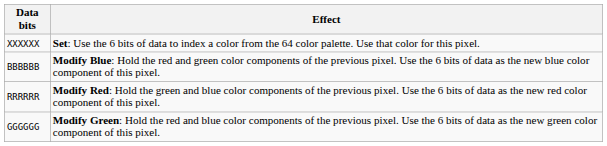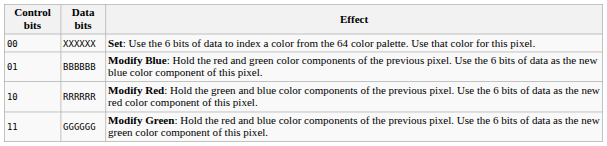 <table class="wikitable">
 <tr>
+<th>Control bits</th>
 <th>Data bits</th>
 <th>Effect</th>
 </tr>
 <tr>
+<td><code>00</code></td>
 <td><code>XXXXXX</code></td>
 <td><strong>Set</strong>: Use the 6 bits of data to index a color from the 64 color palette. Use that color for this pixel.</td>
 </tr>
 <tr>
+<td><code>01</code></td>
 <td><code>BBBBBB</code></td>
 <td><strong>Modify Blue</strong>: Hold the red and green color components of the previous pixel. Use the 6 bits of data as the new blue color component of this pixel.</td>
 </tr>
 <tr>
+<td><code>10</code></td>
 <td><code>RRRRRR</code></td>
 <td><strong>Modify Red</strong>: Hold the green and blue color components of the previous pixel. Use the 6 bits of data as the new red color component of this pixel.</td>
 </tr>
 <tr>
+<td><code>11</code></td>
 <td><code>GGGGGG</code></td>
 <td><strong>Modify Green</strong>: Hold the red and blue color components of the previous pixel. Use the 6 bits of data as the new green color component of this pixel.</td>
 </tr>
 </table>
